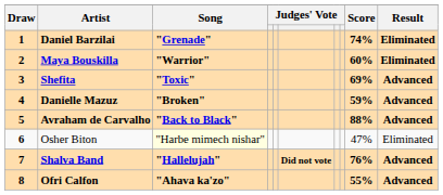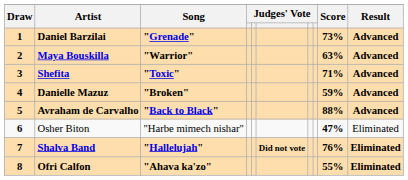 <table class="sortable wikitable" style="margin: 1em auto 1em auto; text-align:center; font-size:90%; line-height:18px;">
 <tr>
 </tr>
 <tr>
 <th rowspan="2">Draw</th>
 <th rowspan="2">Artist</th>
 <th rowspan="2">Song</th>
 <th colspan="5" class="unsortable">Judges' Vote</th>
 <th rowspan="2">Score</th>
 <th rowspan="2">Result</th>
 </tr>
 <tr>
 <th class="unsortable"></th>
 <th class="unsortable"></th>
 <th class="unsortable"></th>
 <th class="unsortable"></th>
 <th class="unsortable"></th>
 </tr>
 <tr style="font-weight:bold; background:navajowhite;">
 <td>1</td>
 <td align="left">Daniel Barzilai</td>
 <td align="left">"<a href='#'>Grenade</a>"</td>
 <td></td>
 <td></td>
 <td></td>
 <td></td>
 <td></td>
-<td>74%</td>
-<td>Eliminated</td>
+<td>73%</td>
+<td>Advanced</td>
 </tr>
 <tr style="font-weight:bold; background:navajowhite;">
 <td>2</td>
 <td align="left"><a href='#'>Maya Bouskilla</a></td>
 <td align="left">"Warrior"</td>
 <td></td>
 <td></td>
 <td></td>
 <td></td>
 <td></td>
-<td>60%</td>
-<td>Eliminated</td>
+<td>63%</td>
+<td>Advanced</td>
 </tr>
 <tr style="font-weight:bold; background:navajowhite;">
 <td>3</td>
 <td align="left"><a href='#'>Shefita</a></td>
 <td align="left">"<a href='#'>Toxic</a>"</td>
 <td></td>
 <td></td>
 <td></td>
 <td></td>
 <td></td>
-<td>69%</td>
+<td>71%</td>
 <td>Advanced</td>
 </tr>
 <tr style="font-weight:bold; background:navajowhite;">
 <td>4</td>
 <td align="left">Danielle Mazuz</td>
 <td align="left">"Broken"</td>
 <td></td>
 <td></td>
 <td></td>
 <td></td>
 <td></td>
 <td>59%</td>
 <td>Advanced</td>
 </tr>
 <tr style="font-weight:bold; background:navajowhite;">
 <td>5</td>
 <td align="left">Avraham de Carvalho</td>
 <td align="left">"<a href='#'>Back to Black</a>"</td>
 <td></td>
 <td></td>
 <td></td>
 <td></td>
 <td></td>
 <td>88%</td>
 <td>Advanced</td>
 </tr>
 <tr>
 <td><strong>6</strong></td>
 <td align="left">Osher Biton</td>
-<td align="left" style="background: lightyellow;">"Harbe mimech nishar"</td>
+<td align="left">"Harbe mimech nishar"</td>
 <td></td>
 <td></td>
 <td></td>
 <td></td>
 <td></td>
-<td>47%</td>
+<td><strong>47%</strong></td>
 <td>Eliminated</td>
 </tr>
 <tr style="font-weight:bold; background:navajowhite;">
 <td>7</td>
 <td align="left"><a href='#'>Shalva Band</a></td>
 <td align="left">"<a href='#'>Hallelujah</a>"</td>
 <td></td>
 <td></td>
 <td><small>Did not vote</small></td>
 <td></td>
 <td></td>
 <td>76%</td>
-<td>Advanced</td>
+<td>Eliminated</td>
 </tr>
 <tr style="font-weight:bold; background:navajowhite;">
 <td>8</td>
 <td align="left">Ofri Calfon</td>
 <td align="left">"Ahava ka'zo"</td>
 <td></td>
 <td></td>
 <td></td>
 <td></td>
 <td></td>
 <td>55%</td>
-<td>Advanced</td>
+<td>Eliminated</td>
 </tr>
 </table>
